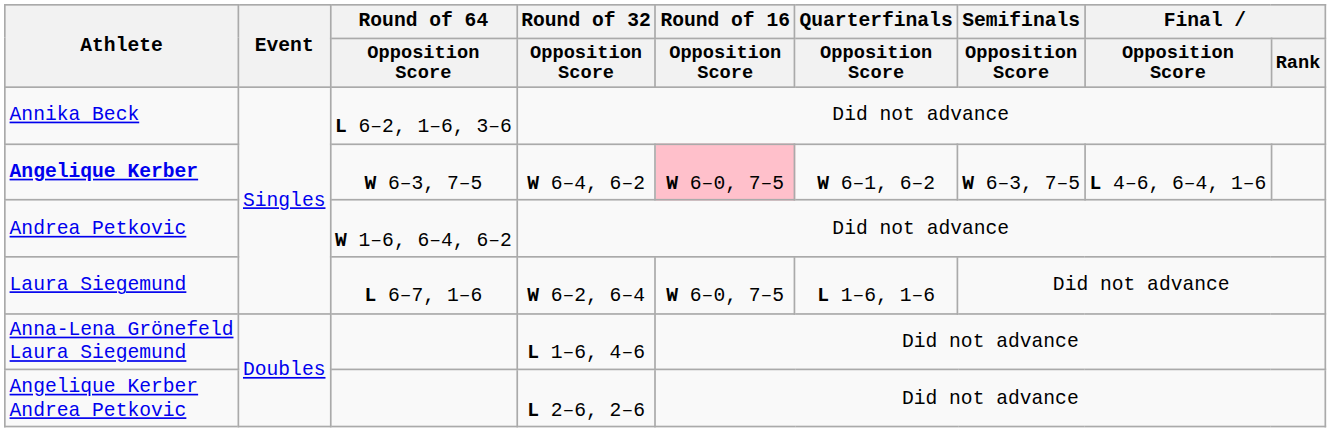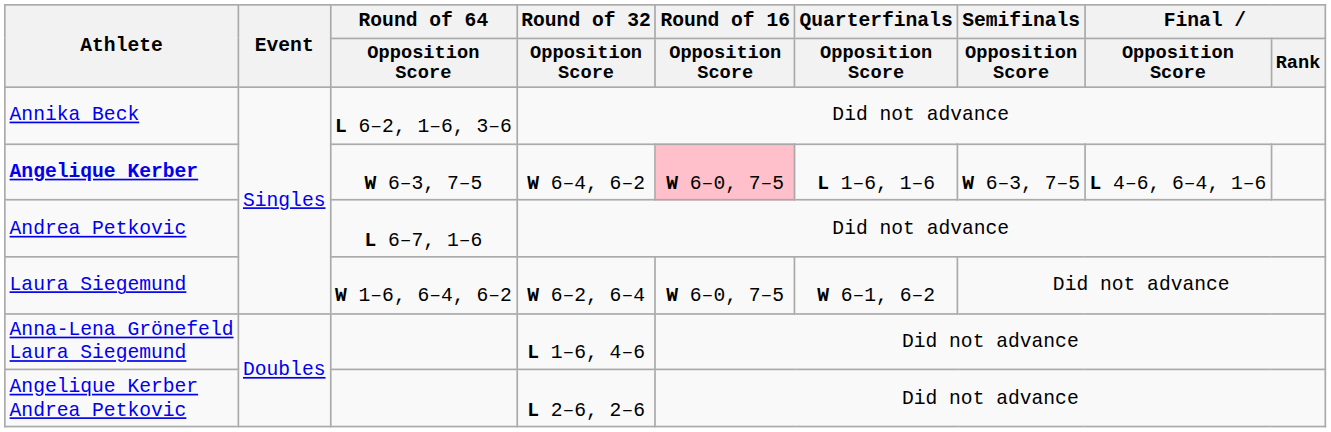 <table class=wikitable style="font-size:90%">
 <tr>
 <th rowspan="2">Athlete</th>
 <th rowspan="2">Event</th>
 <th>Round of 64</th>
 <th>Round of 32</th>
 <th>Round of 16</th>
 <th>Quarterfinals</th>
 <th>Semifinals</th>
 <th colspan=2>Final / </th>
 </tr>
 <tr style="font-size:95%">
 <th>Opposition<br>Score</th>
 <th>Opposition<br>Score</th>
 <th>Opposition<br>Score</th>
 <th>Opposition<br>Score</th>
 <th>Opposition<br>Score</th>
 <th>Opposition<br>Score</th>
 <th>Rank</th>
 </tr>
 <tr align=center>
 <td align=left><a href='#'>Annika Beck</a></td>
 <td align=left rowspan=4><a href='#'>Singles</a></td>
 <td><br><strong>L</strong> 6–2, 1–6, 3–6</td>
 <td colspan=6>Did not advance</td>
 </tr>
 <tr align=center>
 <td align=left><strong><a href='#'>Angelique Kerber</a></strong></td>
 <td><br><strong>W</strong> 6–3, 7–5</td>
 <td><br><strong>W</strong> 6–4, 6–2</td>
 <td style="background: pink;"><br><strong>W</strong> 6–0, 7–5</td>
-<td><br><strong>W</strong> 6–1, 6–2</td>
+<td><br><strong>L</strong> 1–6, 1–6</td>
 <td><br><strong>W</strong> 6–3, 7–5</td>
 <td><br><strong>L</strong> 4–6, 6–4, 1–6</td>
 <td></td>
 </tr>
 <tr align=center>
 <td align=left><a href='#'>Andrea Petkovic</a></td>
-<td><br><strong>W</strong> 1–6, 6–4, 6–2</td>
+<td><br><strong>L</strong> 6–7, 1–6</td>
 <td colspan=6>Did not advance</td>
 </tr>
 <tr align=center>
 <td align=left><a href='#'>Laura Siegemund</a></td>
-<td><br><strong>L</strong> 6–7, 1–6</td>
+<td><br><strong>W</strong> 1–6, 6–4, 6–2</td>
 <td><br><strong>W</strong> 6–2, 6–4</td>
 <td><br><strong>W</strong> 6–0, 7–5</td>
-<td><br><strong>L</strong> 1–6, 1–6</td>
+<td><br><strong>W</strong> 6–1, 6–2</td>
 <td colspan=3>Did not advance</td>
 </tr>
 <tr align=center>
 <td align=left><a href='#'>Anna-Lena Grönefeld</a><br><a href='#'>Laura Siegemund</a></td>
 <td align=left rowspan=2><a href='#'>Doubles</a></td>
 <td></td>
 <td><br><strong>L</strong> 1–6, 4–6</td>
 <td colspan=5>Did not advance</td>
 </tr>
 <tr align=center>
 <td align=left><a href='#'>Angelique Kerber</a><br><a href='#'>Andrea Petkovic</a></td>
 <td></td>
 <td><br><strong>L</strong> 2–6, 2–6</td>
 <td colspan=5>Did not advance</td>
 </tr>
 </table>
